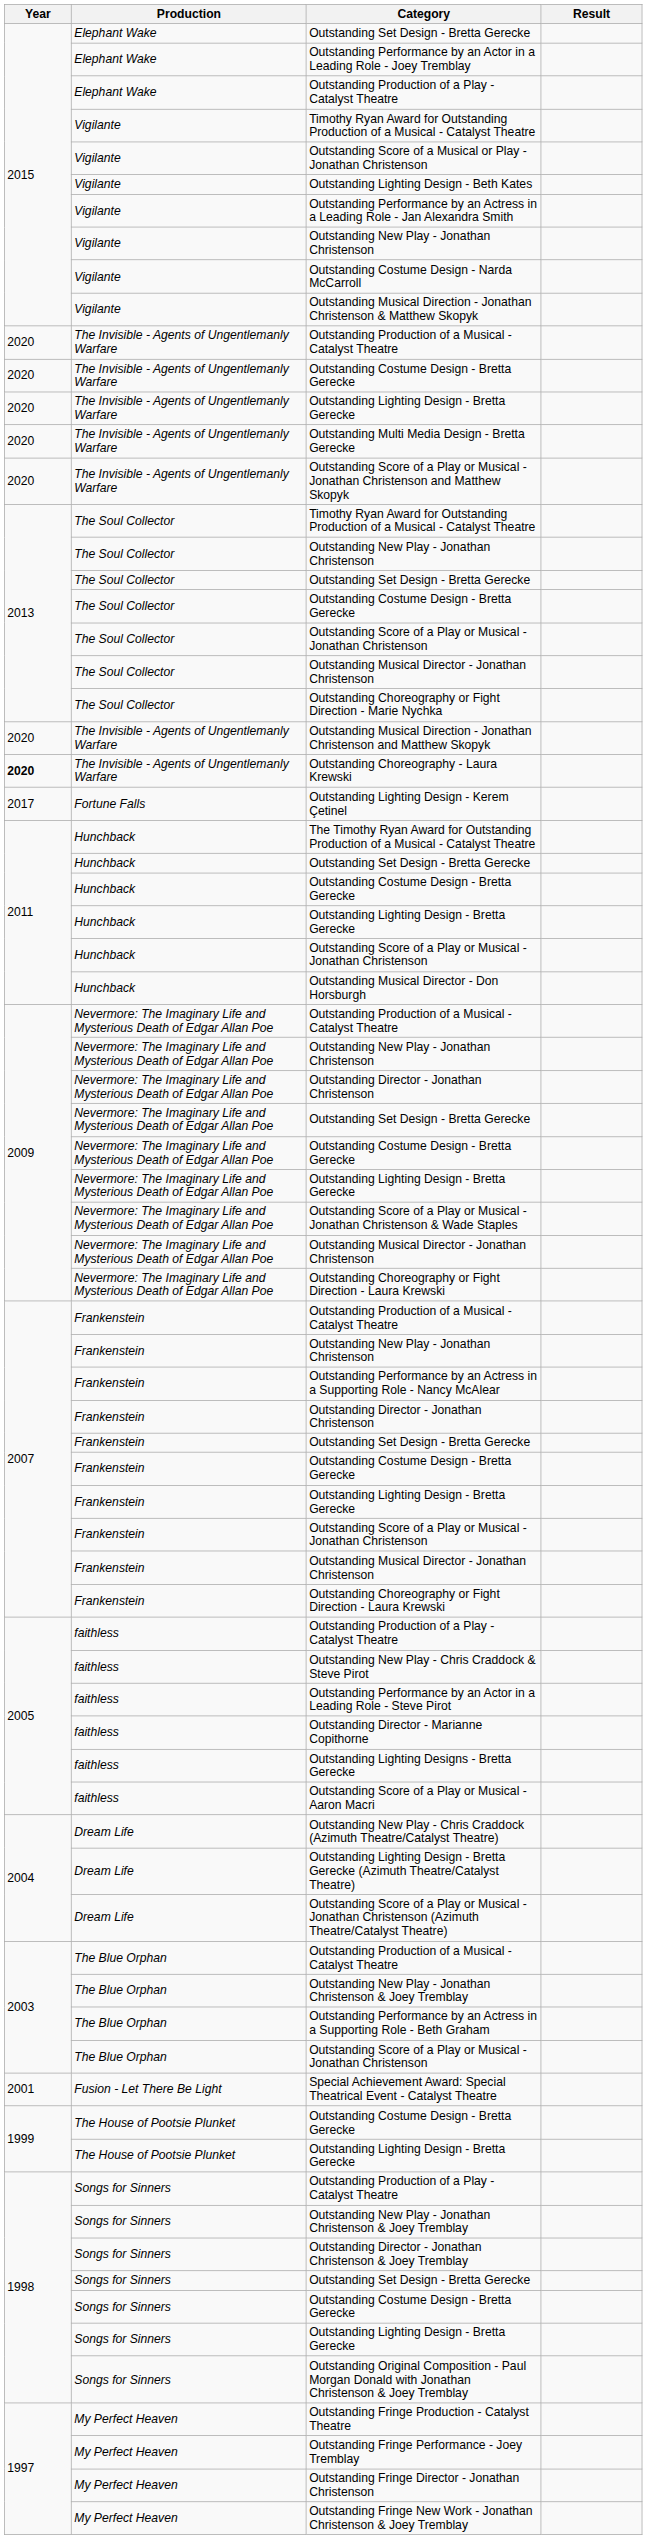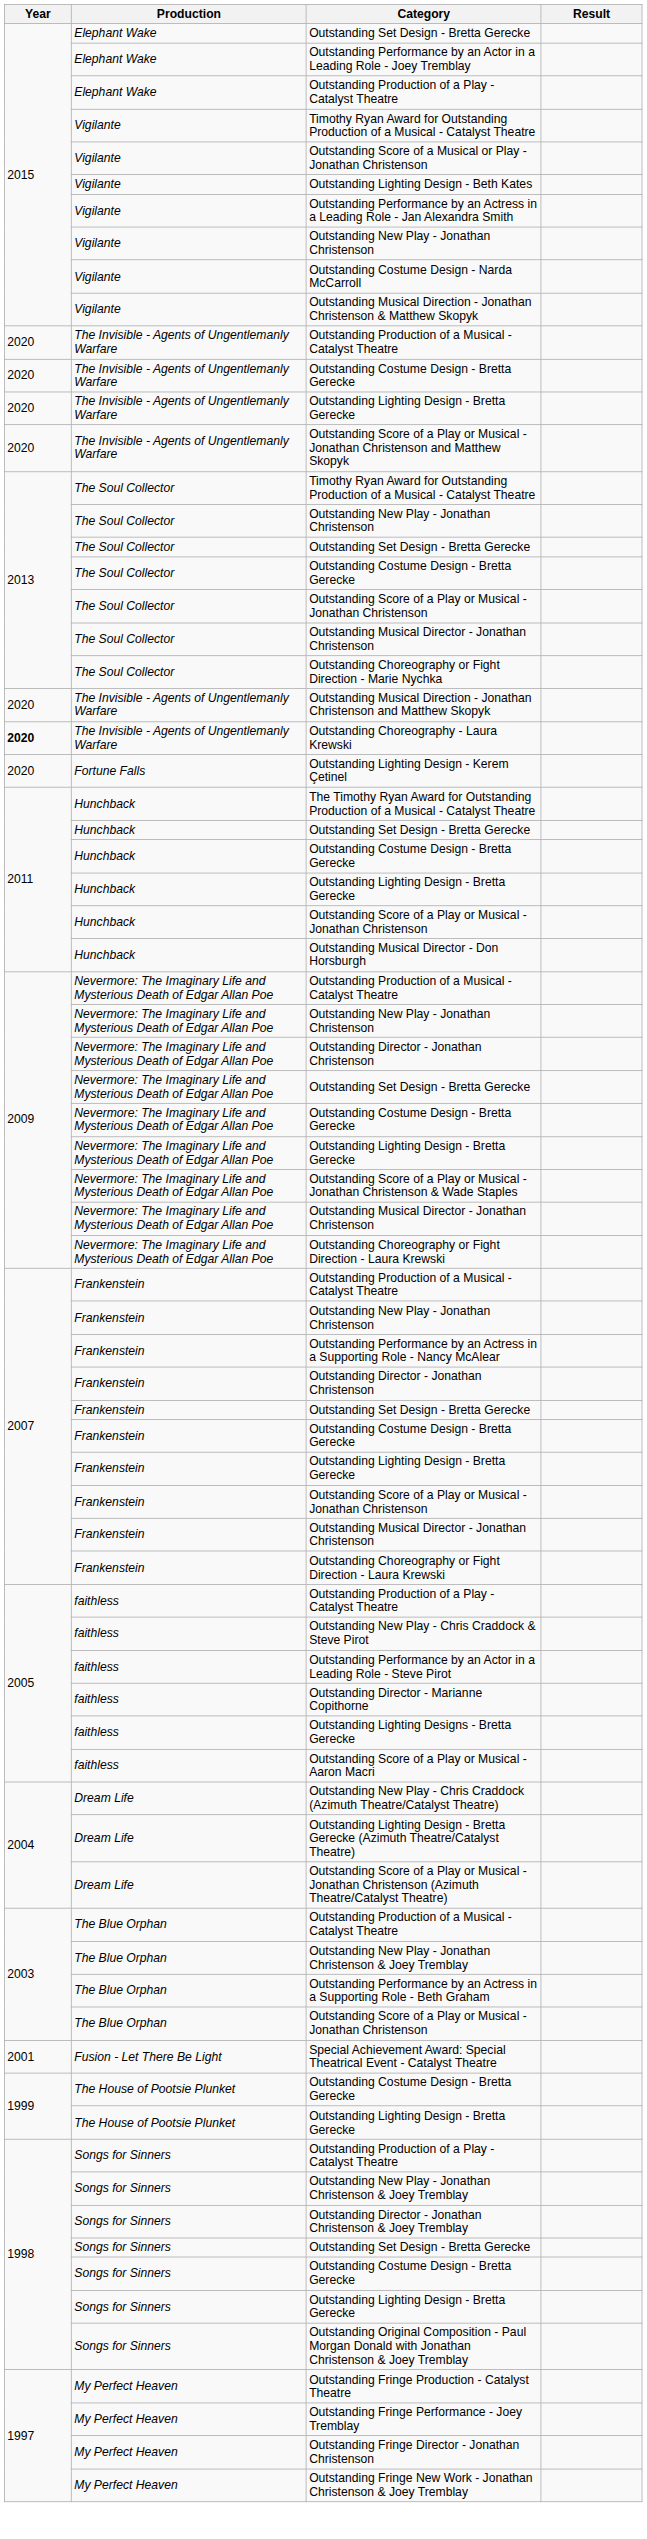 <table class="wikitable" style="width:95%;">
 <tr>
 <th style="width:10%;">Year</th>
 <th style="width:35%;">Production</th>
 <th style="width:35%;">Category</th>
 <th style="width:15%;">Result</th>
 </tr>
 <tr>
 <td rowspan="10">2015</td>
 <td><em>Elephant Wake</em></td>
 <td>Outstanding Set Design - Bretta Gerecke</td>
 <td></td>
 </tr>
 <tr>
 <td><em>Elephant Wake</em></td>
 <td>Outstanding Performance by an Actor in a Leading Role - Joey Tremblay</td>
 <td></td>
 </tr>
 <tr>
 <td><em>Elephant Wake</em></td>
 <td>Outstanding Production of a Play - Catalyst Theatre</td>
 <td></td>
 </tr>
 <tr>
 <td><em>Vigilante</em></td>
 <td>Timothy Ryan Award for Outstanding Production of a Musical - Catalyst Theatre</td>
 <td></td>
 </tr>
 <tr>
 <td><em>Vigilante</em></td>
 <td>Outstanding Score of a Musical or Play - Jonathan Christenson</td>
 <td></td>
 </tr>
 <tr>
 <td><em>Vigilante</em></td>
 <td>Outstanding Lighting Design - Beth Kates</td>
 <td></td>
 </tr>
 <tr>
 <td><em>Vigilante</em></td>
 <td>Outstanding Performance by an Actress in a Leading Role - Jan Alexandra Smith</td>
 <td></td>
 </tr>
 <tr>
 <td><em>Vigilante</em></td>
 <td>Outstanding New Play - Jonathan Christenson</td>
 <td></td>
 </tr>
 <tr>
 <td><em>Vigilante</em></td>
 <td>Outstanding Costume Design - Narda McCarroll</td>
 <td></td>
 </tr>
 <tr>
 <td><em>Vigilante</em></td>
 <td>Outstanding Musical Direction - Jonathan Christenson & Matthew Skopyk</td>
 <td></td>
 </tr>
 <tr>
 <td>2020</td>
 <td><em>The Invisible - Agents of Ungentlemanly Warfare</em></td>
 <td>Outstanding Production of a Musical - Catalyst Theatre</td>
 <td></td>
 </tr>
 <tr>
 <td>2020</td>
 <td><em>The Invisible - Agents of Ungentlemanly Warfare</em></td>
 <td>Outstanding Costume Design - Bretta Gerecke</td>
 <td></td>
 </tr>
 <tr>
 <td>2020</td>
 <td><em>The Invisible - Agents of Ungentlemanly Warfare</em></td>
 <td>Outstanding Lighting Design - Bretta Gerecke</td>
 <td></td>
 </tr>
 <tr>
 <td>2020</td>
 <td><em>The Invisible - Agents of Ungentlemanly Warfare</em></td>
-<td>Outstanding Multi Media Design - Bretta Gerecke</td>
-<td></td>
-</tr>
-<tr>
-<td>2020</td>
-<td><em>The Invisible - Agents of Ungentlemanly Warfare</em></td>
 <td>Outstanding Score of a Play or Musical - Jonathan Christenson and Matthew Skopyk</td>
 <td></td>
 </tr>
 <tr>
 <td rowspan="7">2013</td>
 <td><em>The Soul Collector</em></td>
 <td>Timothy Ryan Award for Outstanding Production of a Musical - Catalyst Theatre</td>
 <td></td>
 </tr>
 <tr>
 <td><em>The Soul Collector</em></td>
 <td>Outstanding New Play - Jonathan Christenson</td>
 <td></td>
 </tr>
 <tr>
 <td><em>The Soul Collector</em></td>
 <td>Outstanding Set Design - Bretta Gerecke</td>
 <td></td>
 </tr>
 <tr>
 <td><em>The Soul Collector</em></td>
 <td>Outstanding Costume Design - Bretta Gerecke</td>
 <td></td>
 </tr>
 <tr>
 <td><em>The Soul Collector</em></td>
 <td>Outstanding Score of a Play or Musical - Jonathan Christenson</td>
 <td></td>
 </tr>
 <tr>
 <td><em>The Soul Collector</em></td>
 <td>Outstanding Musical Director - Jonathan Christenson</td>
 <td></td>
 </tr>
 <tr>
 <td><em>The Soul Collector</em></td>
 <td>Outstanding Choreography or Fight Direction - Marie Nychka</td>
 <td></td>
 </tr>
 <tr>
 <td>2020</td>
 <td><em>The Invisible - Agents of Ungentlemanly Warfare</em></td>
 <td>Outstanding Musical Direction - Jonathan Christenson and Matthew Skopyk</td>
 <td></td>
 </tr>
 <tr>
 <td><strong>2020</strong></td>
 <td><em>The Invisible - Agents of Ungentlemanly Warfare</em></td>
 <td>Outstanding Choreography - Laura Krewski</td>
 <td></td>
 </tr>
 <tr>
-<td>2017</td>
+<td>2020</td>
 <td><em>Fortune Falls</em></td>
 <td>Outstanding Lighting Design - Kerem Çetinel</td>
 <td></td>
 </tr>
 <tr>
 <td rowspan="6">2011</td>
 <td><em>Hunchback</em></td>
 <td>The Timothy Ryan Award for Outstanding Production of a Musical - Catalyst Theatre</td>
 <td></td>
 </tr>
 <tr>
 <td><em>Hunchback</em></td>
 <td>Outstanding Set Design - Bretta Gerecke</td>
 <td></td>
 </tr>
 <tr>
 <td><em>Hunchback</em></td>
 <td>Outstanding Costume Design - Bretta Gerecke</td>
 <td></td>
 </tr>
 <tr>
 <td><em>Hunchback</em></td>
 <td>Outstanding Lighting Design - Bretta Gerecke</td>
 <td></td>
 </tr>
 <tr>
 <td><em>Hunchback</em></td>
 <td>Outstanding Score of a Play or Musical - Jonathan Christenson</td>
 <td></td>
 </tr>
 <tr>
 <td><em>Hunchback</em></td>
 <td>Outstanding Musical Director - Don Horsburgh</td>
 <td></td>
 </tr>
 <tr>
 <td rowspan="9">2009</td>
 <td><em>Nevermore: The Imaginary Life and Mysterious Death of Edgar Allan Poe</em></td>
 <td>Outstanding Production of a Musical - Catalyst Theatre</td>
 <td></td>
 </tr>
 <tr>
 <td><em>Nevermore: The Imaginary Life and Mysterious Death of Edgar Allan Poe</em></td>
 <td>Outstanding New Play - Jonathan Christenson</td>
 <td></td>
 </tr>
 <tr>
 <td><em>Nevermore: The Imaginary Life and Mysterious Death of Edgar Allan Poe</em></td>
 <td>Outstanding Director - Jonathan Christenson</td>
 <td></td>
 </tr>
 <tr>
 <td><em>Nevermore: The Imaginary Life and Mysterious Death of Edgar Allan Poe</em></td>
 <td>Outstanding Set Design - Bretta Gerecke</td>
 <td></td>
 </tr>
 <tr>
 <td><em>Nevermore: The Imaginary Life and Mysterious Death of Edgar Allan Poe</em></td>
 <td>Outstanding Costume Design - Bretta Gerecke</td>
 <td></td>
 </tr>
 <tr>
 <td><em>Nevermore: The Imaginary Life and Mysterious Death of Edgar Allan Poe</em></td>
 <td>Outstanding Lighting Design - Bretta Gerecke</td>
 <td></td>
 </tr>
 <tr>
 <td><em>Nevermore: The Imaginary Life and Mysterious Death of Edgar Allan Poe</em></td>
 <td>Outstanding Score of a Play or Musical - Jonathan Christenson & Wade Staples</td>
 <td></td>
 </tr>
 <tr>
 <td><em>Nevermore: The Imaginary Life and Mysterious Death of Edgar Allan Poe</em></td>
 <td>Outstanding Musical Director - Jonathan Christenson</td>
 <td></td>
 </tr>
 <tr>
 <td><em>Nevermore: The Imaginary Life and Mysterious Death of Edgar Allan Poe</em></td>
 <td>Outstanding Choreography or Fight Direction - Laura Krewski</td>
 <td></td>
 </tr>
 <tr>
 <td rowspan="10">2007</td>
 <td><em>Frankenstein</em></td>
 <td>Outstanding Production of a Musical - Catalyst Theatre</td>
 <td></td>
 </tr>
 <tr>
 <td><em>Frankenstein</em></td>
 <td>Outstanding New Play - Jonathan Christenson</td>
 <td></td>
 </tr>
 <tr>
 <td><em>Frankenstein</em></td>
 <td>Outstanding Performance by an Actress in a Supporting Role - Nancy McAlear</td>
 <td></td>
 </tr>
 <tr>
 <td><em>Frankenstein</em></td>
 <td>Outstanding Director - Jonathan Christenson</td>
 <td></td>
 </tr>
 <tr>
 <td><em>Frankenstein</em></td>
 <td>Outstanding Set Design - Bretta Gerecke</td>
 <td></td>
 </tr>
 <tr>
 <td><em>Frankenstein</em></td>
 <td>Outstanding Costume Design - Bretta Gerecke</td>
 <td></td>
 </tr>
 <tr>
 <td><em>Frankenstein</em></td>
 <td>Outstanding Lighting Design - Bretta Gerecke</td>
 <td></td>
 </tr>
 <tr>
 <td><em>Frankenstein</em></td>
 <td>Outstanding Score of a Play or Musical - Jonathan Christenson</td>
 <td></td>
 </tr>
 <tr>
 <td><em>Frankenstein</em></td>
 <td>Outstanding Musical Director - Jonathan Christenson</td>
 <td></td>
 </tr>
 <tr>
 <td><em>Frankenstein</em></td>
 <td>Outstanding Choreography or Fight Direction - Laura Krewski</td>
 <td></td>
 </tr>
 <tr>
 <td rowspan="6">2005</td>
 <td><em>faithless</em></td>
 <td>Outstanding Production of a Play - Catalyst Theatre</td>
 <td></td>
 </tr>
 <tr>
 <td><em>faithless</em></td>
 <td>Outstanding New Play - Chris Craddock & Steve Pirot</td>
 <td></td>
 </tr>
 <tr>
 <td><em>faithless</em></td>
 <td>Outstanding Performance by an Actor in a Leading Role - Steve Pirot</td>
 <td></td>
 </tr>
 <tr>
 <td><em>faithless</em></td>
 <td>Outstanding Director - Marianne Copithorne</td>
 <td></td>
 </tr>
 <tr>
 <td><em>faithless</em></td>
 <td>Outstanding Lighting Designs - Bretta Gerecke</td>
 <td></td>
 </tr>
 <tr>
 <td><em>faithless</em></td>
 <td>Outstanding Score of a Play or Musical - Aaron Macri</td>
 <td></td>
 </tr>
 <tr>
 <td rowspan="3">2004</td>
 <td><em>Dream Life</em></td>
 <td>Outstanding New Play - Chris Craddock (Azimuth Theatre/Catalyst Theatre)</td>
 <td></td>
 </tr>
 <tr>
 <td><em>Dream Life</em></td>
 <td>Outstanding Lighting Design - Bretta Gerecke (Azimuth Theatre/Catalyst Theatre)</td>
 <td></td>
 </tr>
 <tr>
 <td><em>Dream Life</em></td>
 <td>Outstanding Score of a Play or Musical - Jonathan Christenson (Azimuth Theatre/Catalyst Theatre)</td>
 <td></td>
 </tr>
 <tr>
 <td rowspan="4">2003</td>
 <td><em>The Blue Orphan</em></td>
 <td>Outstanding Production of a Musical - Catalyst Theatre</td>
 <td></td>
 </tr>
 <tr>
 <td><em>The Blue Orphan</em></td>
 <td>Outstanding New Play - Jonathan Christenson & Joey Tremblay</td>
 <td></td>
 </tr>
 <tr>
 <td><em>The Blue Orphan</em></td>
 <td>Outstanding Performance by an Actress in a Supporting Role - Beth Graham</td>
 <td></td>
 </tr>
 <tr>
 <td><em>The Blue Orphan</em></td>
 <td>Outstanding Score of a Play or Musical - Jonathan Christenson</td>
 <td></td>
 </tr>
 <tr>
 <td>2001</td>
 <td><em>Fusion - Let There Be Light</em></td>
 <td>Special Achievement Award: Special Theatrical Event - Catalyst Theatre</td>
 <td></td>
 </tr>
 <tr>
 <td rowspan="2">1999</td>
 <td><em>The House of Pootsie Plunket</em></td>
 <td>Outstanding Costume Design - Bretta Gerecke</td>
 <td></td>
 </tr>
 <tr>
 <td><em>The House of Pootsie Plunket</em></td>
 <td>Outstanding Lighting Design - Bretta Gerecke</td>
 <td></td>
 </tr>
 <tr>
 <td rowspan="7">1998</td>
 <td><em>Songs for Sinners</em></td>
 <td>Outstanding Production of a Play - Catalyst Theatre</td>
 <td></td>
 </tr>
 <tr>
 <td><em>Songs for Sinners</em></td>
 <td>Outstanding New Play - Jonathan Christenson & Joey Tremblay</td>
 <td></td>
 </tr>
 <tr>
 <td><em>Songs for Sinners</em></td>
 <td>Outstanding Director - Jonathan Christenson & Joey Tremblay</td>
 <td></td>
 </tr>
 <tr>
 <td><em>Songs for Sinners</em></td>
 <td>Outstanding Set Design - Bretta Gerecke</td>
 <td></td>
 </tr>
 <tr>
 <td><em>Songs for Sinners</em></td>
 <td>Outstanding Costume Design - Bretta Gerecke</td>
 <td></td>
 </tr>
 <tr>
 <td><em>Songs for Sinners</em></td>
 <td>Outstanding Lighting Design - Bretta Gerecke</td>
 <td></td>
 </tr>
 <tr>
 <td><em>Songs for Sinners</em></td>
 <td>Outstanding Original Composition - Paul Morgan Donald with Jonathan Christenson & Joey Tremblay</td>
 <td></td>
 </tr>
 <tr>
 <td rowspan="4">1997</td>
 <td><em>My Perfect Heaven</em></td>
 <td>Outstanding Fringe Production - Catalyst Theatre</td>
 <td></td>
 </tr>
 <tr>
 <td><em>My Perfect Heaven</em></td>
 <td>Outstanding Fringe Performance - Joey Tremblay</td>
 <td></td>
 </tr>
 <tr>
 <td><em>My Perfect Heaven</em></td>
 <td>Outstanding Fringe Director - Jonathan Christenson</td>
 <td></td>
 </tr>
 <tr>
 <td><em>My Perfect Heaven</em></td>
 <td>Outstanding Fringe New Work - Jonathan Christenson & Joey Tremblay</td>
 <td></td>
 </tr>
 </table>
